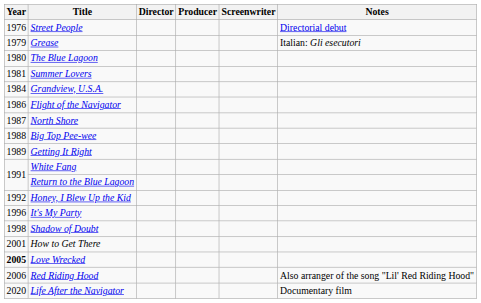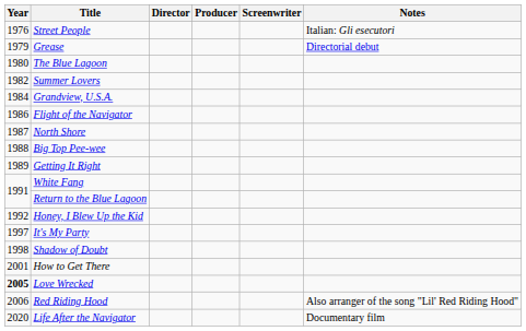 <table class="wikitable sortable">
 <tr>
 <th>Year</th>
 <th>Title</th>
 <th>Director</th>
 <th>Producer</th>
 <th>Screenwriter</th>
 <th>Notes</th>
 </tr>
 <tr>
 <td>1976</td>
 <td><em><a href='#'>Street People</a></em></td>
 <td></td>
 <td></td>
 <td></td>
-<td><a href='#'>Directorial debut</a></td>
+<td>Italian: <em>Gli esecutori</em></td>
 </tr>
 <tr>
 <td>1979</td>
 <td><em><a href='#'>Grease</a></em></td>
 <td></td>
 <td></td>
 <td></td>
-<td>Italian: <em>Gli esecutori</em></td>
+<td><a href='#'>Directorial debut</a></td>
 </tr>
 <tr>
 <td>1980</td>
 <td><em><a href='#'>The Blue Lagoon</a></em></td>
 <td></td>
 <td></td>
 <td></td>
 <td></td>
 </tr>
 <tr>
-<td>1981</td>
+<td>1982</td>
 <td><em><a href='#'>Summer Lovers</a></em></td>
 <td></td>
 <td></td>
 <td></td>
 <td></td>
 </tr>
 <tr>
 <td>1984</td>
 <td><em><a href='#'>Grandview, U.S.A.</a></em></td>
 <td></td>
 <td></td>
 <td></td>
 <td></td>
 </tr>
 <tr>
 <td>1986</td>
 <td><em><a href='#'>Flight of the Navigator</a></em></td>
 <td></td>
 <td></td>
 <td></td>
 <td></td>
 </tr>
 <tr>
 <td>1987</td>
 <td><em><a href='#'>North Shore</a></em></td>
 <td></td>
 <td></td>
 <td></td>
 <td></td>
 </tr>
 <tr>
 <td>1988</td>
 <td><em><a href='#'>Big Top Pee-wee</a></em></td>
 <td></td>
 <td></td>
 <td></td>
 <td></td>
 </tr>
 <tr>
 <td>1989</td>
 <td><em><a href='#'>Getting It Right</a></em></td>
 <td></td>
 <td></td>
 <td></td>
 <td></td>
 </tr>
 <tr>
 <td rowspan="2">1991</td>
 <td><em><a href='#'>White Fang</a></em></td>
 <td></td>
 <td></td>
 <td></td>
 <td></td>
 </tr>
 <tr>
 <td><em><a href='#'>Return to the Blue Lagoon</a></em></td>
 <td></td>
 <td></td>
 <td></td>
 <td></td>
 </tr>
 <tr>
 <td>1992</td>
 <td><em><a href='#'>Honey, I Blew Up the Kid</a></em></td>
 <td></td>
 <td></td>
 <td></td>
 <td></td>
 </tr>
 <tr>
-<td>1996</td>
+<td>1997</td>
 <td><em><a href='#'>It's My Party</a></em></td>
 <td></td>
 <td></td>
 <td></td>
 <td></td>
 </tr>
 <tr>
 <td>1998</td>
 <td><em><a href='#'>Shadow of Doubt</a></em></td>
 <td></td>
 <td></td>
 <td></td>
 <td></td>
 </tr>
 <tr>
 <td>2001</td>
 <td><em>How to Get There</em></td>
 <td></td>
 <td></td>
 <td></td>
 <td></td>
 </tr>
 <tr>
 <td><strong>2005</strong></td>
 <td><em><a href='#'>Love Wrecked</a></em></td>
 <td></td>
 <td></td>
 <td></td>
 <td></td>
 </tr>
 <tr>
 <td>2006</td>
 <td><em><a href='#'>Red Riding Hood</a></em></td>
 <td></td>
 <td></td>
 <td></td>
 <td>Also arranger of the song "Lil' Red Riding Hood"</td>
 </tr>
 <tr>
 <td>2020</td>
 <td><em><a href='#'>Life After the Navigator</a></em></td>
 <td></td>
 <td></td>
 <td></td>
 <td>Documentary film</td>
 </tr>
 </table>
